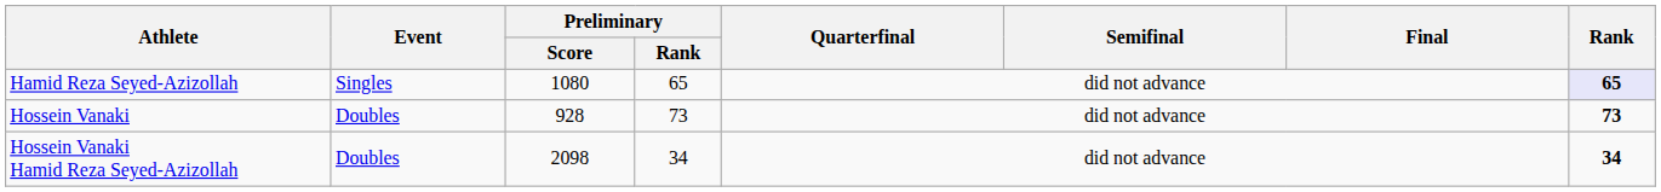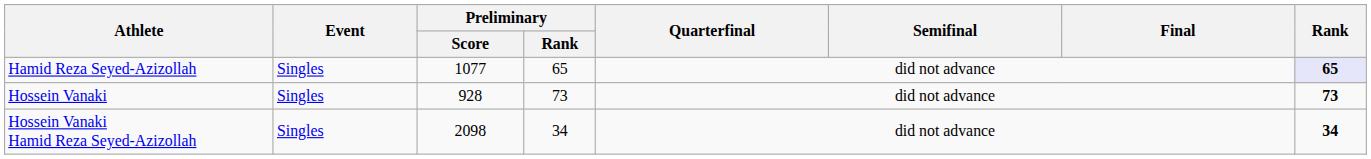 <table class="wikitable" width="98%" style="text-align:center; font-size:90%">
 <tr>
 <th rowspan="2" width="15%">Athlete</th>
 <th rowspan="2" width="8%">Event</th>
 <th colspan="2" width="10%">Preliminary</th>
 <th rowspan="2" width="13%">Quarterfinal</th>
 <th rowspan="2" width="13%">Semifinal</th>
 <th rowspan="2" width="13%">Final</th>
 <th rowspan="2" width="4%">Rank</th>
 </tr>
 <tr>
 <th width="6%">Score</th>
 <th>Rank</th>
 </tr>
 <tr>
 <td align="left"><a href='#'>Hamid Reza Seyed-Azizollah</a></td>
 <td align="left"><a href='#'>Singles</a></td>
-<td>1080</td>
+<td>1077</td>
 <td>65</td>
 <td colspan=3>did not advance</td>
 <td align=center style="background: lavender;"><strong>65</strong></td>
 </tr>
 <tr>
 <td align="left"><a href='#'>Hossein Vanaki</a></td>
-<td align="left"><a href='#'>Doubles</a></td>
+<td align="left"><a href='#'>Singles</a></td>
 <td>928</td>
 <td>73</td>
 <td colspan=3>did not advance</td>
 <td align=center><strong>73</strong></td>
 </tr>
 <tr>
 <td align="left"><a href='#'>Hossein Vanaki</a><br><a href='#'>Hamid Reza Seyed-Azizollah</a></td>
-<td align="left"><a href='#'>Doubles</a></td>
+<td align="left"><a href='#'>Singles</a></td>
 <td>2098</td>
 <td>34</td>
 <td colspan=3>did not advance</td>
 <td align=center><strong>34</strong></td>
 </tr>
 </table>
